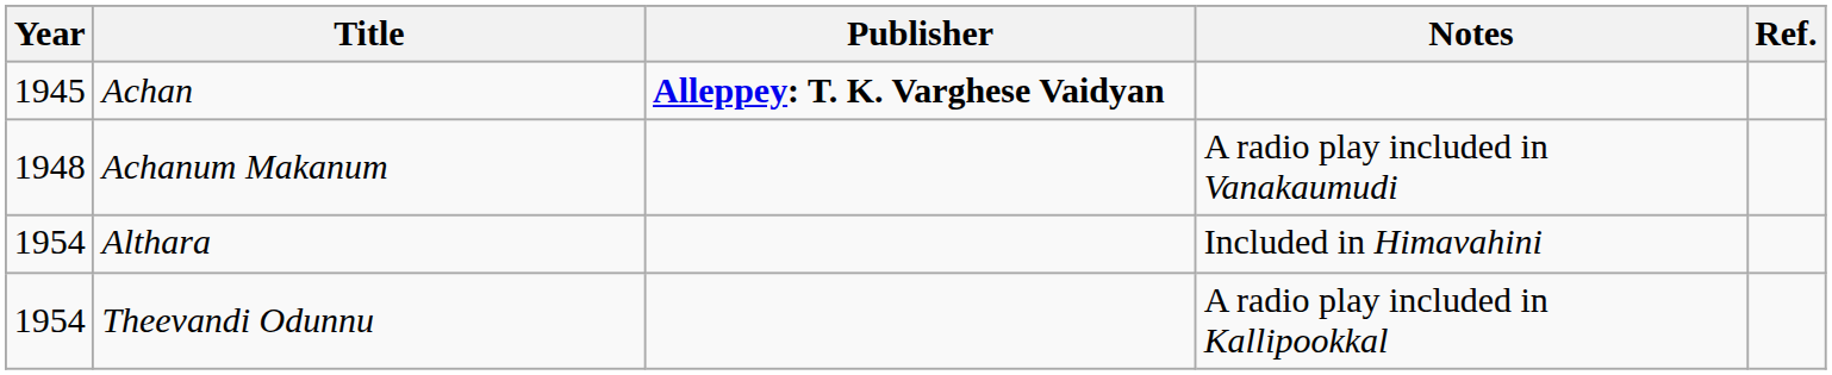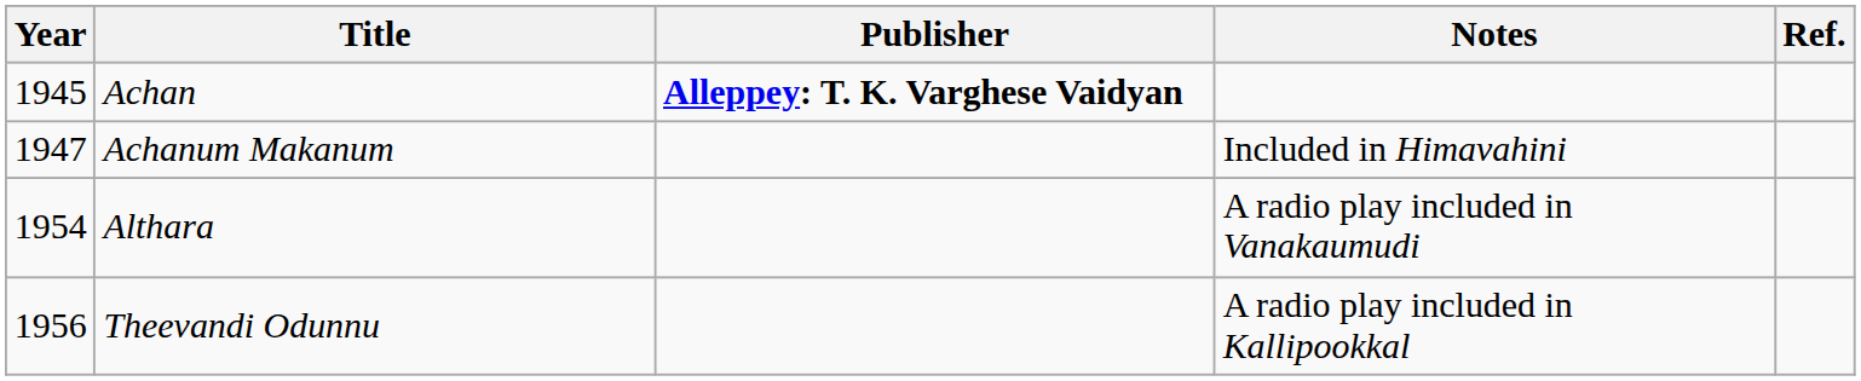 <table class="wikitable">
 <tr>
 <th>Year</th>
 <th ! style=width:15em>Title</th>
 <th ! style=width:15em>Publisher</th>
 <th ! style=width:15em>Notes</th>
 <th>Ref.</th>
 </tr>
 <tr>
 <td>1945</td>
 <td><em>Achan</em></td>
 <td><strong><a href='#'>Alleppey</a>: T. K. Varghese Vaidyan</strong></td>
 <td></td>
 <td></td>
 </tr>
 <tr>
-<td>1948</td>
+<td>1947</td>
 <td><em>Achanum Makanum</em></td>
 <td></td>
-<td>A radio play included in <em>Vanakaumudi</em></td>
+<td>Included in <em>Himavahini</em></td>
 <td></td>
 </tr>
 <tr>
 <td>1954</td>
 <td><em>Althara</em></td>
 <td></td>
-<td>Included in <em>Himavahini</em></td>
+<td>A radio play included in <em>Vanakaumudi</em></td>
 <td></td>
 </tr>
 <tr>
-<td>1954</td>
+<td>1956</td>
 <td><em>Theevandi Odunnu</em></td>
 <td></td>
 <td>A radio play included in <em>Kallipookkal</em></td>
 <td></td>
 </tr>
 </table>
